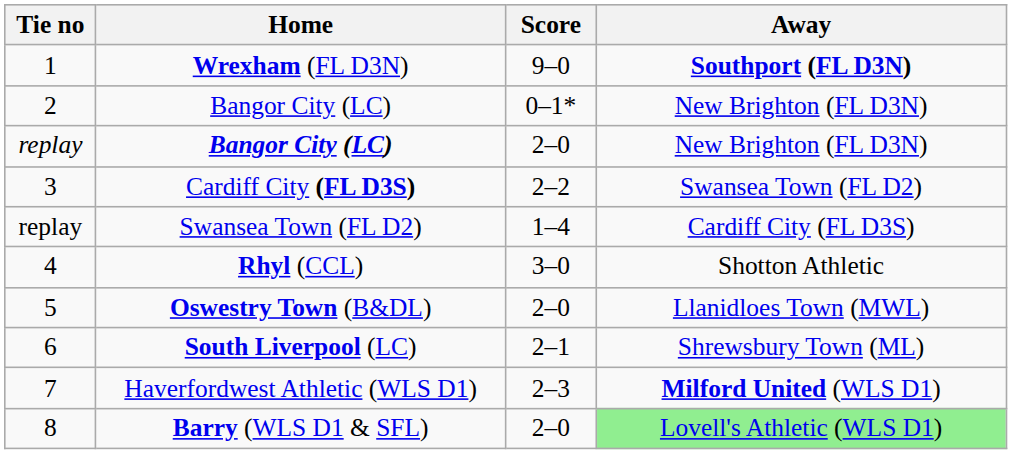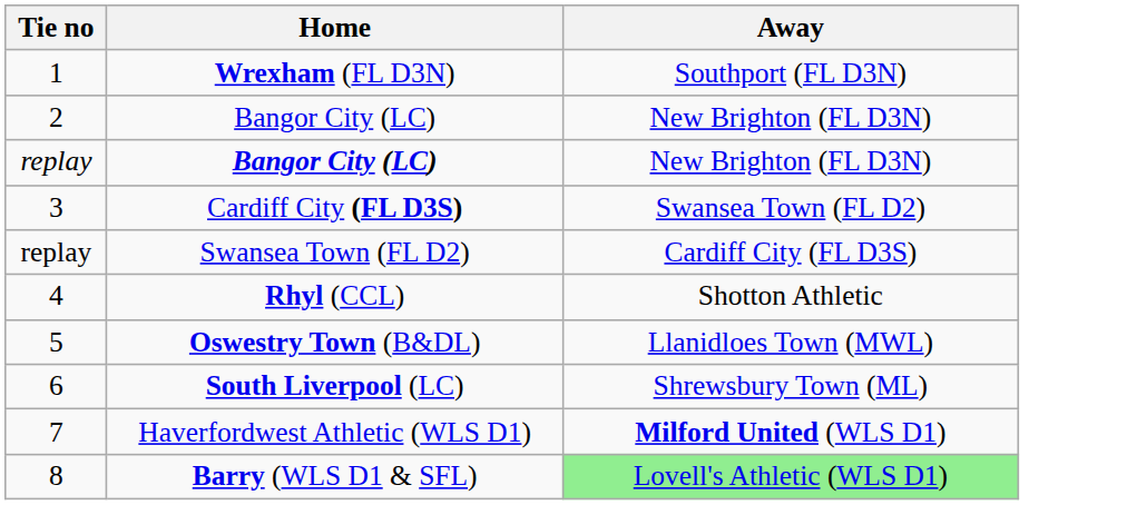 <table class="wikitable" style="text-align:center">
 <tr>
 <th width=50>Tie no</th>
 <th width=250>Home</th>
-<th width=50>Score</th>
 <th width=250>Away</th>
 </tr>
 <tr>
 <td>1</td>
 <td><strong><a href='#'>Wrexham</a></strong> (<a href='#'>FL D3N</a>)</td>
-<td>9–0</td>
-<td><strong><a href='#'>Southport</a> (<a href='#'>FL D3N</a>)</strong></td>
+<td><a href='#'>Southport</a> (<a href='#'>FL D3N</a>)</td>
 </tr>
 <tr>
 <td>2</td>
 <td><a href='#'>Bangor City</a> (<a href='#'>LC</a>)</td>
-<td>0–1*</td>
 <td><a href='#'>New Brighton</a> (<a href='#'>FL D3N</a>)</td>
 </tr>
 <tr>
 <td><em>replay</em></td>
 <td><strong><em><a href='#'>Bangor City</a><strong> (<a href='#'>LC</a>)<em></td>
-<td></em>2–0<em></td>
 <td></em><a href='#'>New Brighton</a> (<a href='#'>FL D3N</a>)<em></td>
 </tr>
 <tr>
 <td>3</td>
 <td></strong><a href='#'>Cardiff City</a><strong> (<a href='#'>FL D3S</a>)</td>
-<td>2–2</td>
 <td><a href='#'>Swansea Town</a> (<a href='#'>FL D2</a>)</td>
 </tr>
 <tr>
 <td></em>replay<em></td>
 <td></em><a href='#'>Swansea Town</a> (<a href='#'>FL D2</a>)<em></td>
-<td></em>1–4<em></td>
 <td></em></strong><a href='#'>Cardiff City</a></strong> (<a href='#'>FL D3S</a>)</em></td>
 </tr>
 <tr>
 <td>4</td>
 <td><strong><a href='#'>Rhyl</a></strong> (<a href='#'>CCL</a>)</td>
-<td>3–0</td>
 <td>Shotton Athletic</td>
 </tr>
 <tr>
 <td>5</td>
 <td><strong><a href='#'>Oswestry Town</a></strong> (<a href='#'>B&DL</a>)</td>
-<td>2–0</td>
 <td><a href='#'>Llanidloes Town</a> (<a href='#'>MWL</a>)</td>
 </tr>
 <tr>
 <td>6</td>
 <td><strong><a href='#'>South Liverpool</a></strong> (<a href='#'>LC</a>)</td>
-<td>2–1</td>
 <td><a href='#'>Shrewsbury Town</a> (<a href='#'>ML</a>)</td>
 </tr>
 <tr>
 <td>7</td>
 <td><a href='#'>Haverfordwest Athletic</a> (<a href='#'>WLS D1</a>)</td>
-<td>2–3</td>
 <td><strong><a href='#'>Milford United</a></strong> (<a href='#'>WLS D1</a>)</td>
 </tr>
 <tr>
 <td>8</td>
 <td><strong><a href='#'>Barry</a></strong> (<a href='#'>WLS D1</a> & <a href='#'>SFL</a>)</td>
-<td>2–0</td>
 <td style="background: lightgreen;"><a href='#'>Lovell's Athletic</a> (<a href='#'>WLS D1</a>)</td>
 </tr>
 </table>
